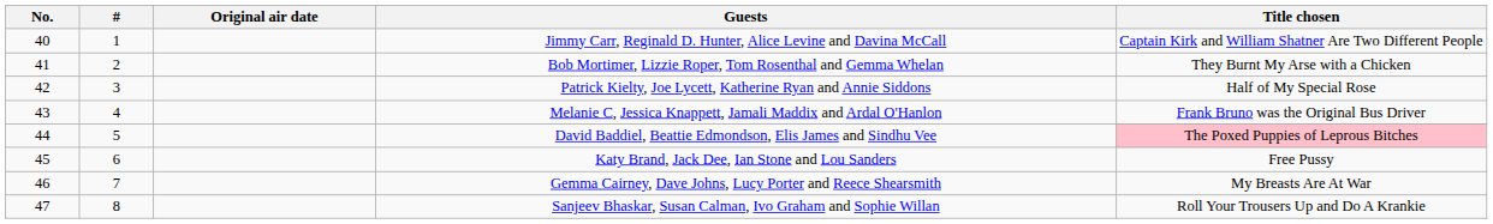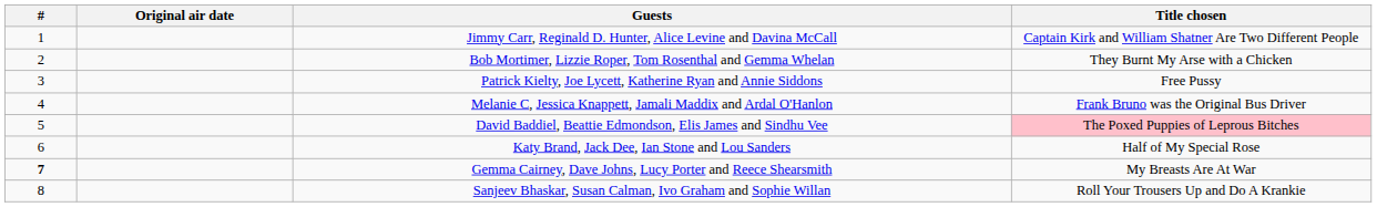 <table class="wikitable" style="text-align:center;">
 <tr>
-<th style="width:5%;">No.</th>
 <th style="width:5%;">#</th>
 <th style="width:15%;">Original air date</th>
 <th style="width:50%;">Guests</th>
 <th style="width:25%;">Title chosen</th>
 </tr>
 <tr>
-<td>40</td>
 <td>1</td>
 <td></td>
 <td><a href='#'>Jimmy Carr</a>, <a href='#'>Reginald D. Hunter</a>, <a href='#'>Alice Levine</a> and <a href='#'>Davina McCall</a></td>
 <td><a href='#'>Captain Kirk</a> and <a href='#'>William Shatner</a> Are Two Different People</td>
 </tr>
 <tr>
-<td>41</td>
 <td>2</td>
 <td></td>
 <td><a href='#'>Bob Mortimer</a>, <a href='#'>Lizzie Roper</a>, <a href='#'>Tom Rosenthal</a> and <a href='#'>Gemma Whelan</a></td>
 <td>They Burnt My Arse with a Chicken</td>
 </tr>
 <tr>
-<td>42</td>
 <td>3</td>
 <td></td>
 <td><a href='#'>Patrick Kielty</a>, <a href='#'>Joe Lycett</a>, <a href='#'>Katherine Ryan</a> and <a href='#'>Annie Siddons</a></td>
-<td>Half of My Special Rose</td>
+<td>Free Pussy</td>
 </tr>
 <tr>
-<td>43</td>
 <td>4</td>
 <td></td>
 <td><a href='#'>Melanie C</a>, <a href='#'>Jessica Knappett</a>, <a href='#'>Jamali Maddix</a> and <a href='#'>Ardal O'Hanlon</a></td>
 <td><a href='#'>Frank Bruno</a> was the Original Bus Driver</td>
 </tr>
 <tr>
-<td>44</td>
 <td>5</td>
 <td></td>
 <td><a href='#'>David Baddiel</a>, <a href='#'>Beattie Edmondson</a>, <a href='#'>Elis James</a> and <a href='#'>Sindhu Vee</a></td>
 <td style="background: pink;">The Poxed Puppies of Leprous Bitches</td>
 </tr>
 <tr>
-<td>45</td>
 <td>6</td>
 <td></td>
 <td><a href='#'>Katy Brand</a>, <a href='#'>Jack Dee</a>, <a href='#'>Ian Stone</a> and <a href='#'>Lou Sanders</a></td>
-<td>Free Pussy</td>
+<td>Half of My Special Rose</td>
 </tr>
 <tr>
-<td>46</td>
-<td>7</td>
+<td><strong>7</strong></td>
 <td></td>
 <td><a href='#'>Gemma Cairney</a>, <a href='#'>Dave Johns</a>, <a href='#'>Lucy Porter</a> and <a href='#'>Reece Shearsmith</a></td>
 <td>My Breasts Are At War</td>
 </tr>
 <tr>
-<td>47</td>
 <td>8</td>
 <td></td>
 <td><a href='#'>Sanjeev Bhaskar</a>, <a href='#'>Susan Calman</a>, <a href='#'>Ivo Graham</a> and <a href='#'>Sophie Willan</a></td>
 <td>Roll Your Trousers Up and Do A Krankie</td>
 </tr>
 </table>
